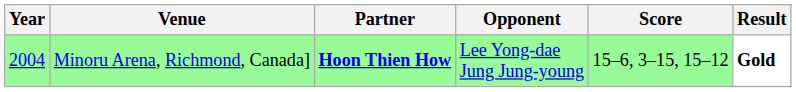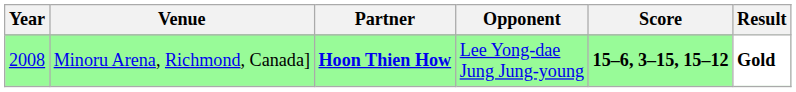 <table class="sortable wikitable" style="font-size: 90%;">
 <tr>
 <th>Year</th>
 <th>Venue</th>
 <th>Partner</th>
 <th>Opponent</th>
 <th>Score</th>
 <th>Result</th>
 </tr>
 <tr style="background:#98FB98">
-<td align="center"><a href='#'>2004</a></td>
+<td align="center"><a href='#'>2008</a></td>
 <td align="left"><a href='#'>Minoru Arena</a>, <a href='#'>Richmond</a>, Canada]</td>
 <td align="left"><strong> <a href='#'>Hoon Thien How</a></strong></td>
 <td align="left"> <a href='#'>Lee Yong-dae</a><br> <a href='#'>Jung Jung-young</a></td>
-<td align="left">15–6, 3–15, 15–12</td>
+<td align="left"><strong>15–6, 3–15, 15–12</strong></td>
 <td style="text-align:left; background:white"> <strong>Gold</strong></td>
 </tr>
 </table>
